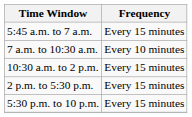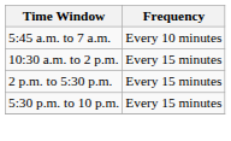 <table class="wikitable" border="1">
 <tr>
 <th>Time Window</th>
 <th>Frequency</th>
 </tr>
 <tr>
 <td>5:45 a.m. to 7 a.m.</td>
-<td>Every 15 minutes</td>
-</tr>
-<tr>
-<td>7 a.m. to 10:30 a.m.</td>
 <td>Every 10 minutes</td>
 </tr>
 <tr>
 <td>10:30 a.m. to 2 p.m.</td>
 <td>Every 15 minutes</td>
 </tr>
 <tr>
 <td>2 p.m. to 5:30 p.m.</td>
 <td>Every 15 minutes</td>
 </tr>
 <tr>
 <td>5:30 p.m. to 10 p.m.</td>
 <td>Every 15 minutes</td>
 </tr>
 <tr>
 </tr>
 </table>
